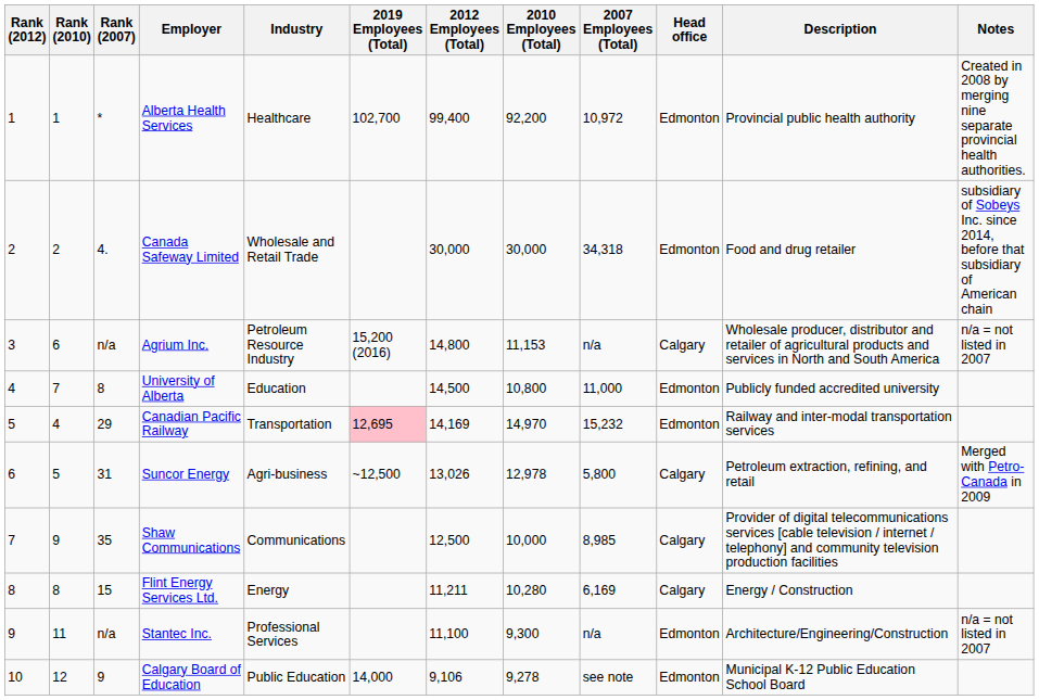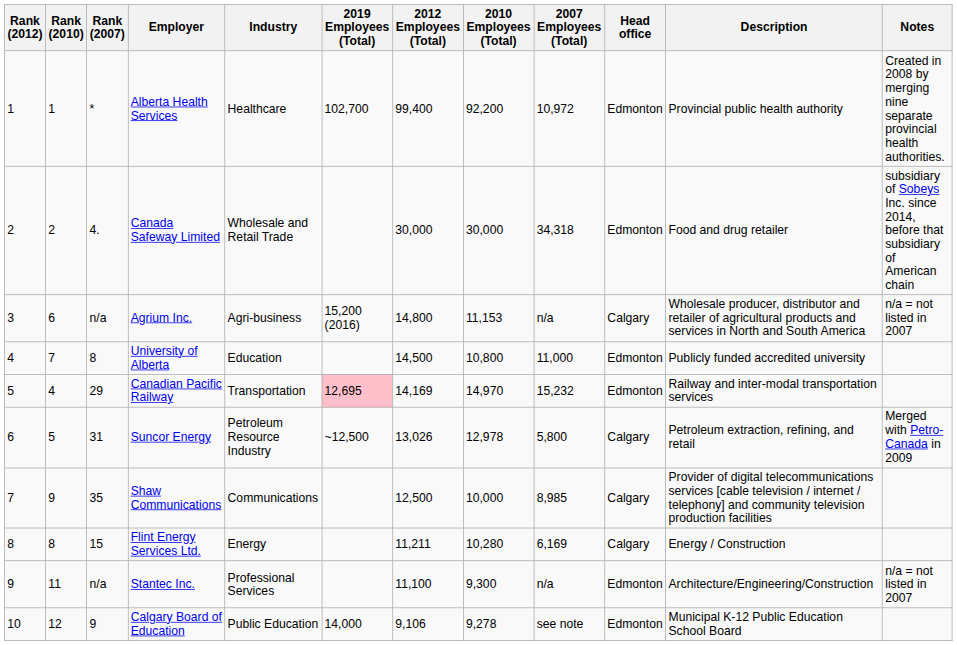 <table class="wikitable">
 <tr>
 <th>Rank (2012)</th>
 <th>Rank (2010)</th>
 <th>Rank (2007)</th>
 <th>Employer</th>
 <th>Industry</th>
 <th>2019 Employees (Total)</th>
 <th>2012 Employees (Total)</th>
 <th>2010 Employees (Total)</th>
 <th>2007 Employees (Total)</th>
 <th>Head office</th>
 <th>Description</th>
 <th>Notes</th>
 </tr>
 <tr>
 <td>1</td>
 <td>1</td>
 <td>*</td>
 <td><a href='#'>Alberta Health Services</a></td>
 <td>Healthcare</td>
 <td>102,700</td>
 <td>99,400</td>
 <td>92,200</td>
 <td>10,972</td>
 <td>Edmonton</td>
 <td>Provincial public health authority</td>
 <td>Created in 2008 by merging nine separate provincial health authorities.</td>
 </tr>
 <tr>
 <td>2</td>
 <td>2</td>
 <td>4.</td>
 <td><a href='#'>Canada Safeway Limited</a></td>
 <td>Wholesale and Retail Trade</td>
 <td></td>
 <td>30,000</td>
 <td>30,000</td>
 <td>34,318</td>
 <td>Edmonton</td>
 <td>Food and drug retailer</td>
 <td>subsidiary of <a href='#'>Sobeys</a> Inc. since 2014, before that subsidiary of American chain</td>
 </tr>
 <tr>
 <td>3</td>
 <td>6</td>
 <td>n/a</td>
 <td><a href='#'>Agrium Inc.</a></td>
-<td>Petroleum Resource Industry</td>
+<td>Agri-business</td>
 <td>15,200 (2016)</td>
 <td>14,800</td>
 <td>11,153</td>
 <td>n/a</td>
 <td>Calgary</td>
 <td>Wholesale producer, distributor and retailer of agricultural products and services in North and South America</td>
 <td>n/a = not listed in 2007</td>
 </tr>
 <tr>
 <td>4</td>
 <td>7</td>
 <td>8</td>
 <td><a href='#'>University of Alberta</a></td>
 <td>Education</td>
 <td></td>
 <td>14,500</td>
 <td>10,800</td>
 <td>11,000</td>
 <td>Edmonton</td>
 <td>Publicly funded accredited university</td>
 <td></td>
 </tr>
 <tr>
 <td>5</td>
 <td>4</td>
 <td>29</td>
 <td><a href='#'>Canadian Pacific Railway</a></td>
 <td>Transportation</td>
 <td style="background: pink;">12,695</td>
 <td>14,169</td>
 <td>14,970</td>
 <td>15,232</td>
 <td>Edmonton</td>
 <td>Railway and inter-modal transportation services</td>
 <td></td>
 </tr>
 <tr>
 <td>6</td>
 <td>5</td>
 <td>31</td>
 <td><a href='#'>Suncor Energy</a></td>
-<td>Agri-business</td>
+<td>Petroleum Resource Industry</td>
 <td>~12,500</td>
 <td>13,026</td>
 <td>12,978</td>
 <td>5,800</td>
 <td>Calgary</td>
 <td>Petroleum extraction, refining, and retail</td>
 <td>Merged with <a href='#'>Petro-Canada</a> in 2009</td>
 </tr>
 <tr>
 <td>7</td>
 <td>9</td>
 <td>35</td>
 <td><a href='#'>Shaw Communications</a></td>
 <td>Communications</td>
 <td></td>
 <td>12,500</td>
 <td>10,000</td>
 <td>8,985</td>
 <td>Calgary</td>
 <td>Provider of digital telecommunications services [cable television / internet / telephony] and community television production facilities</td>
 <td></td>
 </tr>
 <tr>
 <td>8</td>
 <td>8</td>
 <td>15</td>
 <td><a href='#'>Flint Energy Services Ltd.</a></td>
 <td>Energy</td>
 <td></td>
 <td>11,211</td>
 <td>10,280</td>
 <td>6,169</td>
 <td>Calgary</td>
 <td>Energy / Construction</td>
 <td></td>
 </tr>
 <tr>
 <td>9</td>
 <td>11</td>
 <td>n/a</td>
 <td><a href='#'>Stantec Inc.</a></td>
 <td>Professional Services</td>
 <td></td>
 <td>11,100</td>
 <td>9,300</td>
 <td>n/a</td>
 <td>Edmonton</td>
 <td>Architecture/Engineering/Construction</td>
 <td>n/a = not listed in 2007</td>
 </tr>
 <tr>
 <td>10</td>
 <td>12</td>
 <td>9</td>
 <td><a href='#'>Calgary Board of Education</a></td>
 <td>Public Education</td>
 <td>14,000</td>
 <td>9,106</td>
 <td>9,278</td>
 <td>see note</td>
 <td>Edmonton</td>
 <td>Municipal K-12 Public Education School Board</td>
 <td></td>
 </tr>
 </table>
